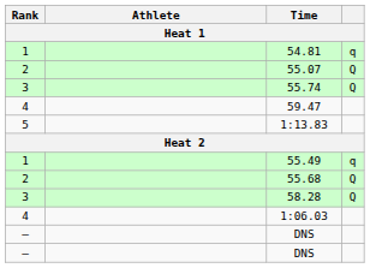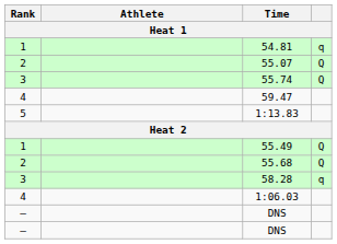 <table class=wikitable style="text-align:center">
 <tr>
 <th width=40>Rank</th>
 <th width=250>Athlete</th>
 <th width=80>Time</th>
 <th width=20></th>
 </tr>
 <tr>
 <th colspan=4>Heat 1</th>
 </tr>
 <tr bgcolor="ccffcc">
 <td>1</td>
 <td align=left></td>
 <td>54.81</td>
 <td>q</td>
 </tr>
 <tr bgcolor="ccffcc">
 <td>2</td>
 <td align=left></td>
 <td>55.07</td>
 <td>Q</td>
 </tr>
 <tr bgcolor="ccffcc">
 <td>3</td>
 <td align=left></td>
 <td>55.74</td>
 <td>Q</td>
 </tr>
 <tr>
 <td>4</td>
 <td align=left></td>
 <td>59.47</td>
 <td></td>
 </tr>
 <tr>
 <td>5</td>
 <td align=left></td>
 <td>1:13.83</td>
 <td></td>
 </tr>
 <tr>
 <th colspan=4>Heat 2</th>
 </tr>
 <tr bgcolor="ccffcc">
 <td>1</td>
 <td align=left></td>
 <td>55.49</td>
-<td>q</td>
+<td>Q</td>
 </tr>
 <tr bgcolor="ccffcc">
 <td>2</td>
 <td align=left></td>
 <td>55.68</td>
 <td>Q</td>
 </tr>
 <tr bgcolor="ccffcc">
 <td>3</td>
 <td align=left></td>
 <td>58.28</td>
-<td>Q</td>
+<td>q</td>
 </tr>
 <tr>
 <td>4</td>
 <td align=left></td>
 <td>1:06.03</td>
 <td></td>
 </tr>
 <tr>
 <td>—</td>
 <td align=left></td>
 <td>DNS</td>
 <td></td>
 </tr>
 <tr>
 <td>—</td>
 <td align=left></td>
 <td>DNS</td>
 <td></td>
 </tr>
 </table>
